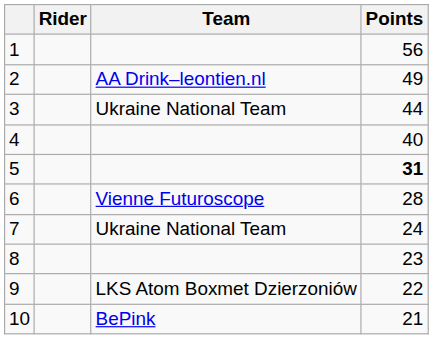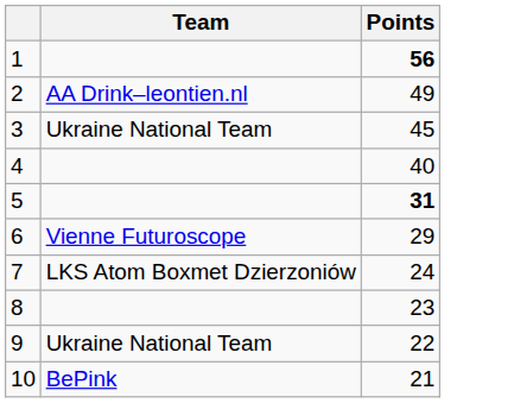 <table class="wikitable">
 <tr>
 <th></th>
-<th>Rider</th>
 <th>Team</th>
 <th>Points</th>
 </tr>
 <tr>
 <td>1</td>
 <td></td>
-<td></td>
-<td align="right">56</td>
+<td align="right"><strong>56</strong></td>
 </tr>
 <tr>
 <td>2</td>
-<td></td>
 <td><a href='#'>AA Drink–leontien.nl</a></td>
 <td align="right">49</td>
 </tr>
 <tr>
 <td>3</td>
-<td></td>
 <td>Ukraine National Team</td>
-<td align="right">44</td>
+<td align="right">45</td>
 </tr>
 <tr>
 <td>4</td>
-<td></td>
 <td></td>
 <td align="right">40</td>
 </tr>
 <tr>
 <td>5</td>
 <td></td>
-<td></td>
 <td align="right"><strong>31</strong></td>
 </tr>
 <tr>
 <td>6</td>
-<td></td>
 <td><a href='#'>Vienne Futuroscope</a></td>
-<td align="right">28</td>
+<td align="right">29</td>
 </tr>
 <tr>
 <td>7</td>
-<td></td>
-<td>Ukraine National Team</td>
+<td>LKS Atom Boxmet Dzierzoniów</td>
 <td align="right">24</td>
 </tr>
 <tr>
 <td>8</td>
 <td></td>
-<td></td>
 <td align="right">23</td>
 </tr>
 <tr>
 <td>9</td>
-<td></td>
-<td>LKS Atom Boxmet Dzierzoniów</td>
+<td>Ukraine National Team</td>
 <td align="right">22</td>
 </tr>
 <tr>
 <td>10</td>
-<td></td>
 <td><a href='#'>BePink</a></td>
 <td align="right">21</td>
 </tr>
 </table>
